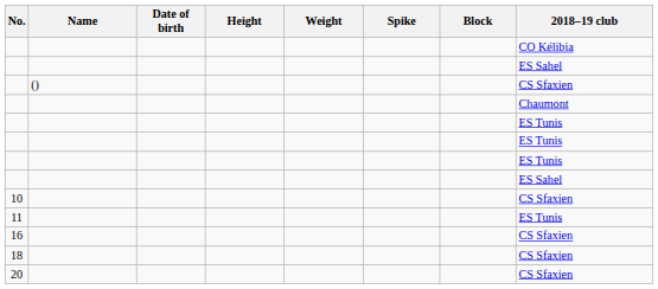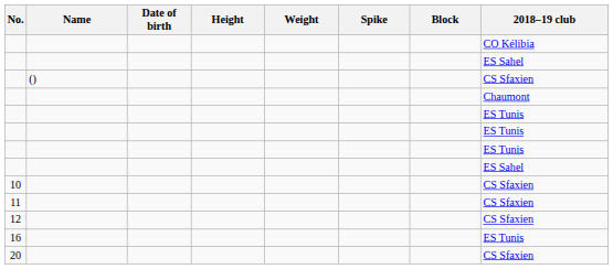 <table class="wikitable sortable" style="font-size:100%; text-align:center">
 <tr>
 <th>No.</th>
 <th style="width:14em">Name</th>
 <th style="width:8em">Date of birth</th>
 <th style="width:9em">Height</th>
 <th style="width:9em">Weight</th>
 <th style="width:9em">Spike</th>
 <th style="width:9em">Block</th>
 <th style="width:17em">2018–19 club</th>
 </tr>
 <tr>
 <td></td>
 <td align=left></td>
 <td align=right></td>
 <td></td>
 <td></td>
 <td></td>
 <td></td>
 <td align=left> <a href='#'>CO Kélibia</a></td>
 </tr>
 <tr>
 <td></td>
 <td align=left></td>
 <td align=right></td>
 <td></td>
 <td></td>
 <td></td>
 <td></td>
 <td align=left> <a href='#'>ES Sahel</a></td>
 </tr>
 <tr>
 <td></td>
 <td align=left> ()</td>
 <td align=right></td>
 <td></td>
 <td></td>
 <td></td>
 <td></td>
 <td align=left> <a href='#'>CS Sfaxien</a></td>
 </tr>
 <tr>
 <td></td>
 <td align=left></td>
 <td align=right></td>
 <td></td>
 <td></td>
 <td></td>
 <td></td>
 <td align=left> <a href='#'>Chaumont</a></td>
 </tr>
 <tr>
 <td></td>
 <td align=left></td>
 <td align=right></td>
 <td></td>
 <td></td>
 <td></td>
 <td></td>
 <td align=left> <a href='#'>ES Tunis</a></td>
 </tr>
 <tr>
 <td></td>
 <td align=left></td>
 <td align=right></td>
 <td></td>
 <td></td>
 <td></td>
 <td></td>
 <td align=left> <a href='#'>ES Tunis</a></td>
 </tr>
 <tr>
 <td></td>
 <td align=left></td>
 <td align=right></td>
 <td></td>
 <td></td>
 <td></td>
 <td></td>
 <td align=left> <a href='#'>ES Tunis</a></td>
 </tr>
 <tr>
 <td></td>
 <td align=left></td>
 <td align=right></td>
 <td></td>
 <td></td>
 <td></td>
 <td></td>
 <td align=left> <a href='#'>ES Sahel</a></td>
 </tr>
 <tr>
 <td>10</td>
 <td align=left></td>
 <td align=right></td>
 <td></td>
 <td></td>
 <td></td>
 <td></td>
 <td align=left> <a href='#'>CS Sfaxien</a></td>
 </tr>
 <tr>
 <td>11</td>
 <td align=left></td>
 <td align=right></td>
 <td></td>
 <td></td>
 <td></td>
 <td></td>
-<td align=left> <a href='#'>ES Tunis</a></td>
+<td align=left> <a href='#'>CS Sfaxien</a></td>
+</tr>
+<tr>
+<td>12</td>
+<td align=left></td>
+<td align=right></td>
+<td></td>
+<td></td>
+<td></td>
+<td></td>
+<td align=left> <a href='#'>CS Sfaxien</a></td>
 </tr>
 <tr>
 <td>16</td>
 <td align=left></td>
 <td align=right></td>
 <td></td>
 <td></td>
 <td></td>
 <td></td>
-<td align=left> <a href='#'>CS Sfaxien</a></td>
-</tr>
-<tr>
-<td>18</td>
-<td align=left></td>
-<td align=right></td>
-<td></td>
-<td></td>
-<td></td>
-<td></td>
-<td align=left> <a href='#'>CS Sfaxien</a></td>
+<td align=left> <a href='#'>ES Tunis</a></td>
 </tr>
 <tr>
 <td>20</td>
 <td align=left></td>
 <td align=right></td>
 <td></td>
 <td></td>
 <td></td>
 <td></td>
 <td align=left> <a href='#'>CS Sfaxien</a></td>
 </tr>
 </table>
